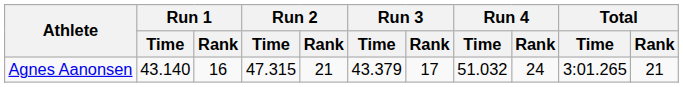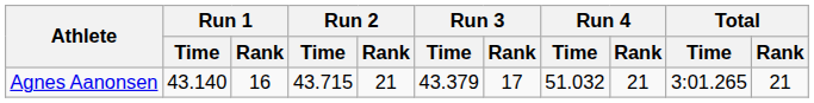 <table class="wikitable" border="1" style="font-size:90%">
 <tr>
 <th rowspan="2">Athlete</th>
 <th colspan="2">Run 1</th>
 <th colspan="2">Run 2</th>
 <th colspan="2">Run 3</th>
 <th colspan="2">Run 4</th>
 <th colspan="2">Total</th>
 </tr>
 <tr>
 <th>Time</th>
 <th>Rank</th>
 <th>Time</th>
 <th>Rank</th>
 <th>Time</th>
 <th>Rank</th>
 <th>Time</th>
 <th>Rank</th>
 <th>Time</th>
 <th>Rank</th>
 </tr>
 <tr>
 <td><a href='#'>Agnes Aanonsen</a></td>
 <td align="center">43.140</td>
 <td align="center">16</td>
-<td align="center">47.315</td>
+<td align="center">43.715</td>
 <td align="center">21</td>
 <td align="center">43.379</td>
 <td align="center">17</td>
 <td align="center">51.032</td>
-<td align="center">24</td>
+<td align="center">21</td>
 <td align="center">3:01.265</td>
 <td align="center">21</td>
 </tr>
 </table>
